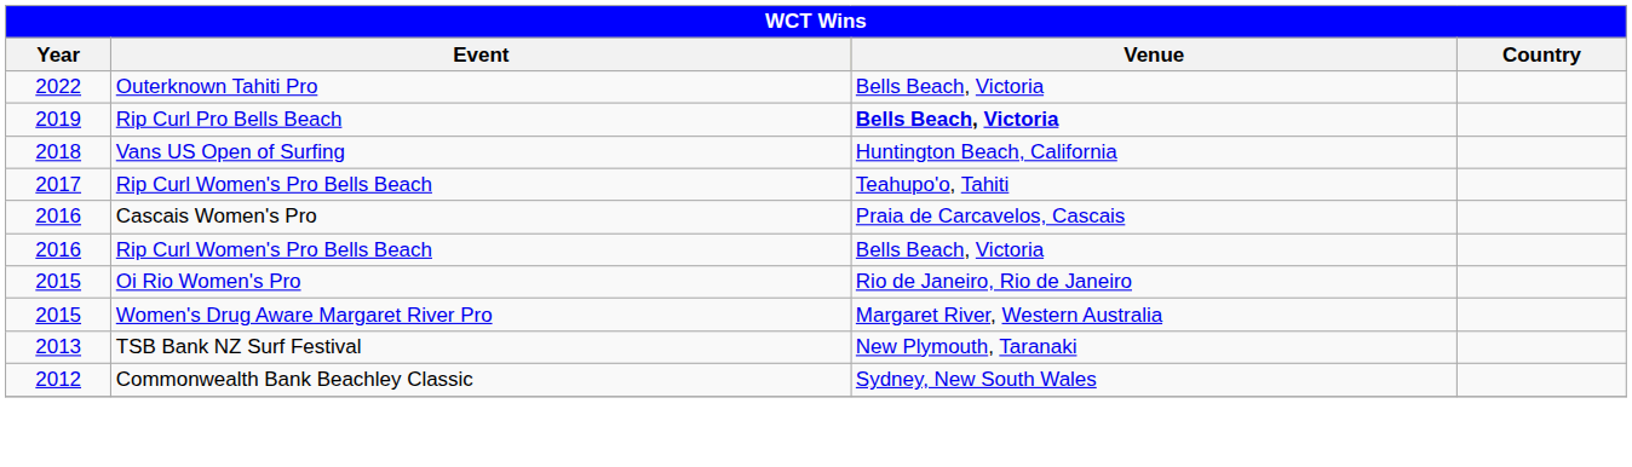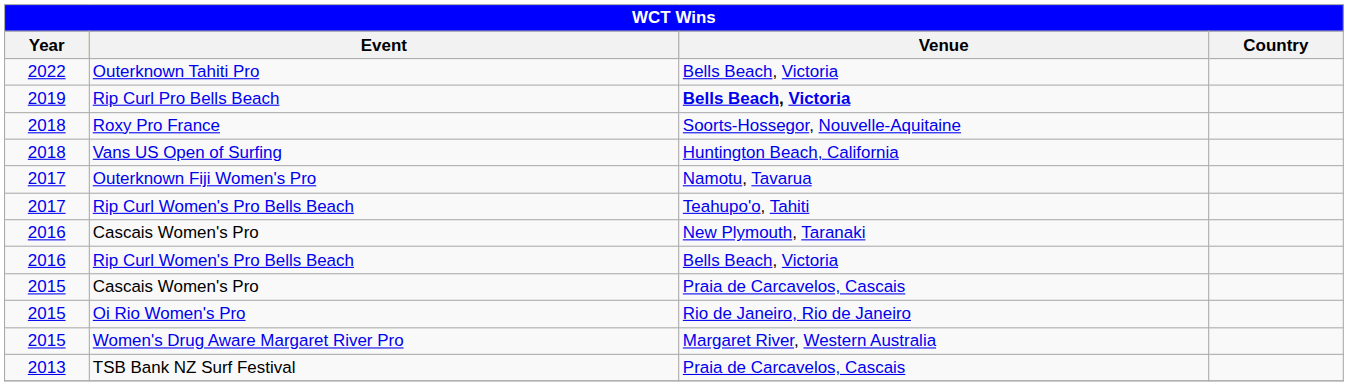 <table class="wikitable" style="width:100%;">
 <tr bgcolor=skyblue>
 <td colspan=4; style="background: blue; color: white" align="center"><strong>WCT Wins</strong></td>
 </tr>
 <tr bgcolor=#bdb76b>
 <th>Year</th>
 <th>Event</th>
 <th>Venue</th>
 <th>Country</th>
 </tr>
 <tr>
 <td style=text-align:center><a href='#'>2022</a></td>
 <td><a href='#'>Outerknown Tahiti Pro</a></td>
 <td><a href='#'>Bells Beach</a>, <a href='#'>Victoria</a></td>
 <td></td>
 </tr>
 <tr>
 <td style=text-align:center><a href='#'>2019</a></td>
 <td><a href='#'>Rip Curl Pro Bells Beach</a></td>
 <td><strong><a href='#'>Bells Beach</a>, <a href='#'>Victoria</a></strong></td>
 <td></td>
 </tr>
 <tr>
 <td style=text-align:center><a href='#'>2018</a></td>
+<td><a href='#'>Roxy Pro France</a></td>
+<td><a href='#'>Soorts-Hossegor</a>, <a href='#'>Nouvelle-Aquitaine</a></td>
+<td></td>
+</tr>
+<tr>
+<td style=text-align:center><a href='#'>2018</a></td>
 <td><a href='#'>Vans US Open of Surfing</a></td>
 <td><a href='#'>Huntington Beach, California</a></td>
+<td></td>
+</tr>
+<tr>
+<td style=text-align:center><a href='#'>2017</a></td>
+<td><a href='#'>Outerknown Fiji Women's Pro</a></td>
+<td><a href='#'>Namotu</a>, <a href='#'>Tavarua</a></td>
 <td></td>
 </tr>
 <tr>
 <td style=text-align:center><a href='#'>2017</a></td>
 <td><a href='#'>Rip Curl Women's Pro Bells Beach</a></td>
 <td><a href='#'>Teahupo'o</a>, <a href='#'>Tahiti</a></td>
 <td></td>
 </tr>
 <tr>
 <td style=text-align:center><a href='#'>2016</a></td>
 <td>Cascais Women's Pro</td>
-<td><a href='#'>Praia de Carcavelos, Cascais</a></td>
+<td><a href='#'>New Plymouth</a>, <a href='#'>Taranaki</a></td>
 <td></td>
 </tr>
 <tr>
 <td style=text-align:center><a href='#'>2016</a></td>
 <td><a href='#'>Rip Curl Women's Pro Bells Beach</a></td>
 <td><a href='#'>Bells Beach</a>, <a href='#'>Victoria</a></td>
+<td></td>
+</tr>
+<tr>
+<td style=text-align:center><a href='#'>2015</a></td>
+<td>Cascais Women's Pro</td>
+<td><a href='#'>Praia de Carcavelos, Cascais</a></td>
 <td></td>
 </tr>
 <tr>
 <td style=text-align:center><a href='#'>2015</a></td>
 <td><a href='#'>Oi Rio Women's Pro</a></td>
 <td><a href='#'>Rio de Janeiro, Rio de Janeiro</a></td>
 <td></td>
 </tr>
 <tr>
 <td style=text-align:center><a href='#'>2015</a></td>
 <td><a href='#'>Women's Drug Aware Margaret River Pro</a></td>
 <td><a href='#'>Margaret River</a>, <a href='#'>Western Australia</a></td>
 <td></td>
 </tr>
 <tr>
 <td style=text-align:center><a href='#'>2013</a></td>
 <td>TSB Bank NZ Surf Festival</td>
-<td><a href='#'>New Plymouth</a>, <a href='#'>Taranaki</a></td>
-<td></td>
-</tr>
-<tr>
-<td style=text-align:center><a href='#'>2012</a></td>
-<td>Commonwealth Bank Beachley Classic</td>
-<td><a href='#'>Sydney, New South Wales</a></td>
+<td><a href='#'>Praia de Carcavelos, Cascais</a></td>
 <td></td>
 </tr>
 <tr>
 </tr>
 </table>
